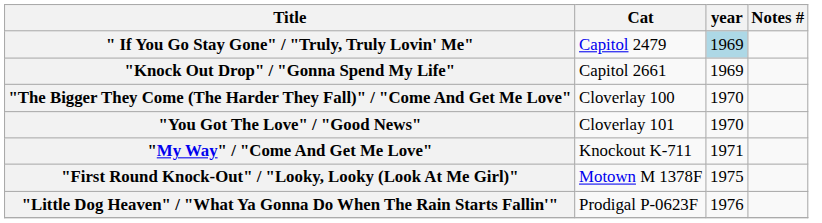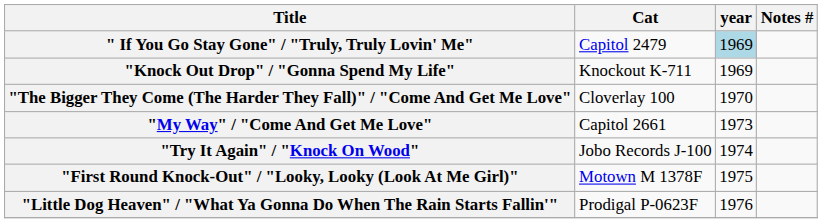 <table class="wikitable plainrowheaders sortable">
 <tr>
 <th scope="col">Title</th>
 <th scope="col">Cat</th>
 <th scope="col">year</th>
 <th scope="col" class="unsortable">Notes #</th>
 </tr>
 <tr>
 <th scope="row">" If You Go Stay Gone" / "Truly, Truly Lovin' Me"</th>
 <td><a href='#'>Capitol</a> 2479</td>
 <td style="background: lightblue;">1969</td>
 <td></td>
 </tr>
 <tr>
 <th scope="row">"Knock Out Drop" / "Gonna Spend My Life"</th>
-<td>Capitol 2661</td>
+<td>Knockout K-711</td>
 <td>1969</td>
 <td></td>
 </tr>
 <tr>
 <th scope="row">"The Bigger They Come (The Harder They Fall)" / "Come And Get Me Love"</th>
 <td>Cloverlay 100</td>
 <td>1970</td>
 <td></td>
 </tr>
 <tr>
-<th scope="row">"You Got The Love" / "Good News"</th>
-<td>Cloverlay 101</td>
-<td>1970</td>
+<th scope="row">"<a href='#'>My Way</a>" / "Come And Get Me Love"</th>
+<td>Capitol 2661</td>
+<td>1973</td>
 <td></td>
 </tr>
 <tr>
-<th scope="row">"<a href='#'>My Way</a>" / "Come And Get Me Love"</th>
-<td>Knockout K-711</td>
-<td>1971</td>
+<th scope="row">"Try It Again" / "<a href='#'>Knock On Wood</a>"</th>
+<td>Jobo Records J-100</td>
+<td>1974</td>
 <td></td>
 </tr>
 <tr>
 <th scope="row">"First Round Knock-Out" / "Looky, Looky (Look At Me Girl)"</th>
 <td><a href='#'>Motown</a> M 1378F</td>
 <td>1975</td>
 <td></td>
 </tr>
 <tr>
 <th scope="row">"Little Dog Heaven" / "What Ya Gonna Do When The Rain Starts Fallin'"</th>
 <td>Prodigal P-0623F</td>
 <td>1976</td>
 <td></td>
 </tr>
 <tr>
 </tr>
 </table>
